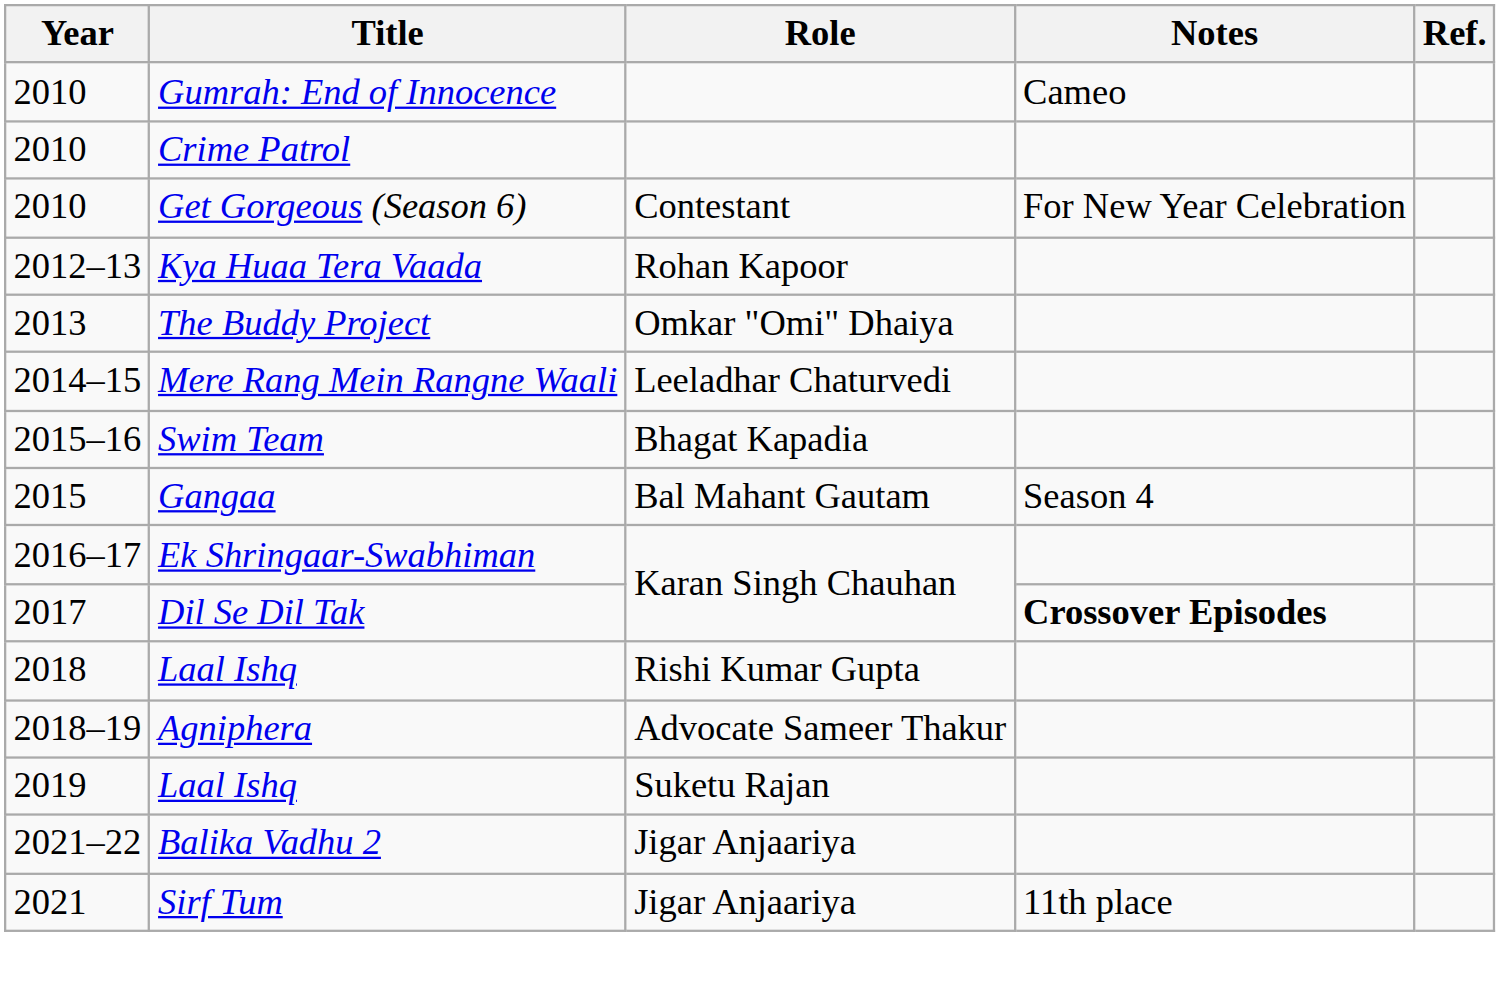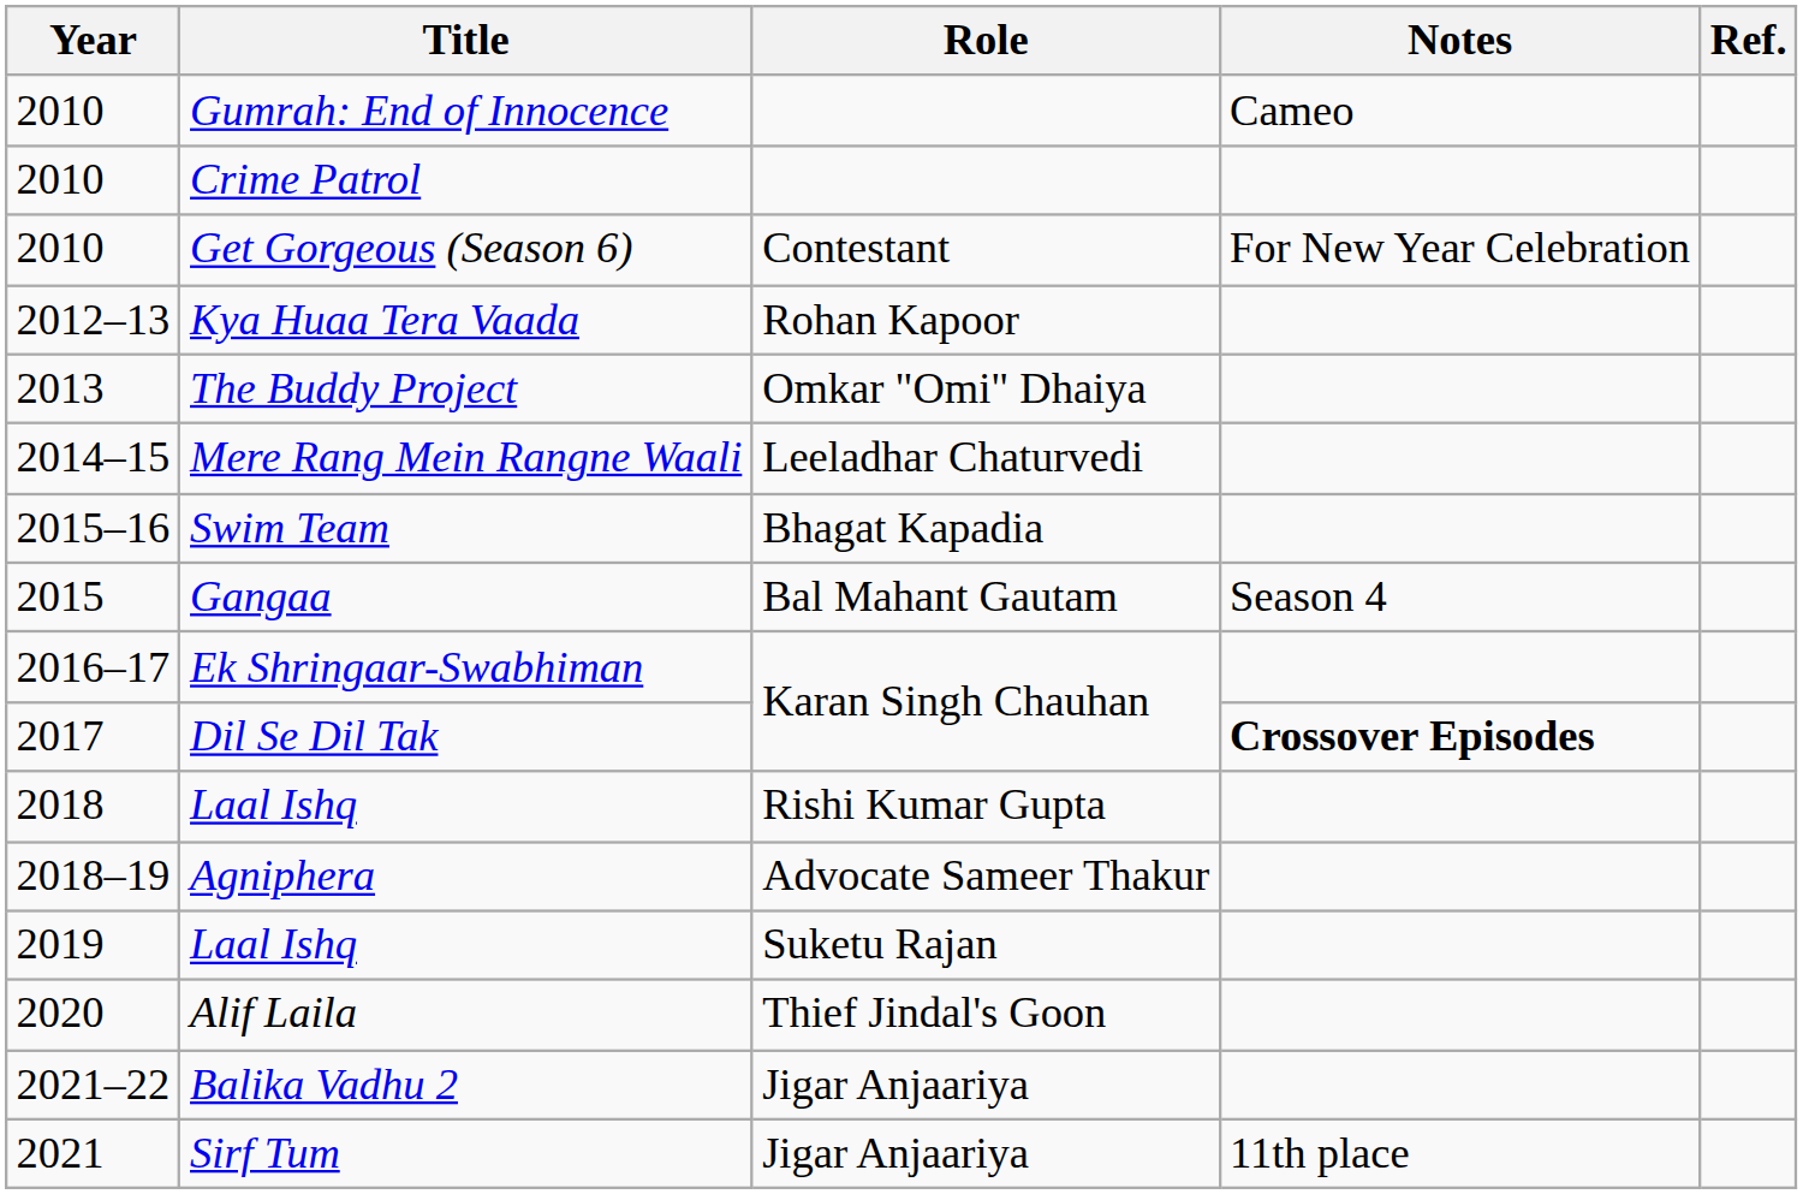 <table class="wikitable">
 <tr>
 <th>Year</th>
 <th>Title</th>
 <th>Role</th>
 <th>Notes</th>
 <th>Ref.</th>
 </tr>
 <tr>
 <td>2010</td>
 <td><em><a href='#'>Gumrah: End of Innocence</a></em></td>
 <td></td>
 <td>Cameo</td>
 <td></td>
 </tr>
 <tr>
 <td>2010</td>
 <td><a href='#'><em>Crime Patrol</em></a></td>
 <td></td>
 <td></td>
 <td></td>
 </tr>
 <tr>
 <td>2010</td>
 <td><em><a href='#'>Get Gorgeous</a> (Season 6)</em></td>
 <td>Contestant</td>
 <td>For New Year Celebration</td>
 <td></td>
 </tr>
 <tr>
 <td>2012–13</td>
 <td><em><a href='#'>Kya Huaa Tera Vaada</a></em></td>
 <td>Rohan Kapoor</td>
 <td></td>
 <td></td>
 </tr>
 <tr>
 <td>2013</td>
 <td><em><a href='#'>The Buddy Project</a></em></td>
 <td>Omkar "Omi" Dhaiya</td>
 <td></td>
 <td></td>
 </tr>
 <tr>
 <td>2014–15</td>
 <td><em><a href='#'>Mere Rang Mein Rangne Waali</a></em></td>
 <td>Leeladhar Chaturvedi</td>
 <td></td>
 <td></td>
 </tr>
 <tr>
 <td>2015–16</td>
 <td><em><a href='#'>Swim Team</a></em></td>
 <td>Bhagat Kapadia</td>
 <td></td>
 <td></td>
 </tr>
 <tr>
 <td>2015</td>
 <td><em><a href='#'>Gangaa</a></em></td>
 <td>Bal Mahant Gautam</td>
 <td>Season 4</td>
 <td></td>
 </tr>
 <tr>
 <td>2016–17</td>
 <td><em><a href='#'>Ek Shringaar-Swabhiman</a></em></td>
 <td rowspan="2">Karan Singh Chauhan</td>
 <td></td>
 <td></td>
 </tr>
 <tr>
 <td>2017</td>
 <td><em><a href='#'>Dil Se Dil Tak</a></em></td>
 <td><strong>Crossover Episodes</strong></td>
 <td></td>
 </tr>
 <tr>
 <td>2018</td>
 <td><a href='#'><em>Laal Ishq</em></a></td>
 <td>Rishi Kumar Gupta</td>
 <td></td>
 <td></td>
 </tr>
 <tr>
 <td>2018–19</td>
 <td><a href='#'><em>Agniphera</em></a></td>
 <td>Advocate Sameer Thakur</td>
 <td></td>
 <td></td>
 </tr>
 <tr>
 <td>2019</td>
 <td><a href='#'><em>Laal Ishq</em></a></td>
 <td>Suketu Rajan</td>
 <td></td>
 <td></td>
 </tr>
 <tr>
+<td>2020</td>
+<td><em>Alif Laila</em></td>
+<td>Thief Jindal's Goon</td>
+<td></td>
+<td></td>
+</tr>
+<tr>
 <td>2021–22</td>
 <td><em><a href='#'>Balika Vadhu 2</a></em></td>
 <td>Jigar Anjaariya</td>
 <td></td>
 <td></td>
 </tr>
 <tr>
 <td>2021</td>
 <td><em><a href='#'>Sirf Tum</a></em></td>
 <td>Jigar Anjaariya</td>
 <td>11th place</td>
 <td></td>
 </tr>
 </table>
